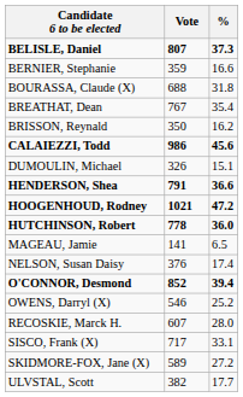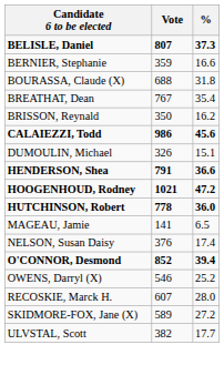 <table class="wikitable">
 <tr>
 <th bgcolor="#DDDDFF" width="200px">Candidate<br><em>6 to be elected</em></th>
 <th bgcolor="#DDDDFF" width="50px">Vote</th>
 <th bgcolor="#DDDDFF" width="30px">%</th>
 </tr>
 <tr>
 <td><strong>BELISLE, Daniel</strong></td>
 <td><strong>807</strong></td>
 <td><strong>37.3</strong></td>
 </tr>
 <tr>
 <td>BERNIER, Stephanie</td>
 <td>359</td>
 <td>16.6</td>
 </tr>
 <tr>
 <td>BOURASSA, Claude (X)</td>
 <td>688</td>
 <td>31.8</td>
 </tr>
 <tr>
 <td>BREATHAT, Dean</td>
 <td>767</td>
 <td>35.4</td>
 </tr>
 <tr>
 <td>BRISSON, Reynald</td>
 <td>350</td>
 <td>16.2</td>
 </tr>
 <tr>
 <td><strong>CALAIEZZI, Todd</strong></td>
 <td><strong>986</strong></td>
 <td><strong>45.6</strong></td>
 </tr>
 <tr>
 <td>DUMOULIN, Michael</td>
 <td>326</td>
 <td>15.1</td>
 </tr>
 <tr>
 <td><strong>HENDERSON, Shea</strong></td>
 <td><strong>791</strong></td>
 <td><strong>36.6</strong></td>
 </tr>
 <tr>
 <td><strong>HOOGENHOUD, Rodney</strong></td>
 <td><strong>1021</strong></td>
 <td><strong>47.2</strong></td>
 </tr>
 <tr>
 <td><strong>HUTCHINSON, Robert</strong></td>
 <td><strong>778</strong></td>
 <td><strong>36.0</strong></td>
 </tr>
 <tr>
 <td>MAGEAU, Jamie</td>
 <td>141</td>
 <td>6.5</td>
 </tr>
 <tr>
 <td>NELSON, Susan Daisy</td>
 <td>376</td>
 <td>17.4</td>
 </tr>
 <tr>
 <td><strong>O'CONNOR, Desmond</strong></td>
 <td><strong>852</strong></td>
 <td><strong>39.4</strong></td>
 </tr>
 <tr>
 <td>OWENS, Darryl (X)</td>
 <td>546</td>
 <td>25.2</td>
 </tr>
 <tr>
 <td>RECOSKIE, Marck H.</td>
 <td>607</td>
 <td>28.0</td>
 </tr>
 <tr>
-<td>SISCO, Frank (X)</td>
-<td>717</td>
-<td>33.1</td>
-</tr>
-<tr>
 <td>SKIDMORE-FOX, Jane (X)</td>
 <td>589</td>
 <td>27.2</td>
 </tr>
 <tr>
 <td>ULVSTAL, Scott</td>
 <td>382</td>
 <td>17.7</td>
 </tr>
 </table>
